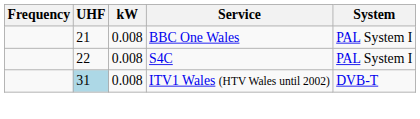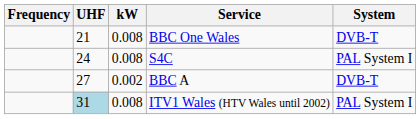 <table class="wikitable sortable">
 <tr>
 <th>Frequency</th>
 <th>UHF</th>
 <th>kW</th>
 <th>Service</th>
 <th>System</th>
 </tr>
 <tr>
 <td></td>
 <td>21</td>
 <td>0.008</td>
 <td><a href='#'>BBC One Wales</a></td>
-<td><a href='#'>PAL</a> System I</td>
+<td><a href='#'>DVB-T</a></td>
 </tr>
 <tr>
 <td></td>
-<td>22</td>
+<td>24</td>
 <td>0.008</td>
 <td><a href='#'>S4C</a></td>
 <td><a href='#'>PAL</a> System I</td>
 </tr>
 <tr>
 <td></td>
+<td>27</td>
+<td>0.002</td>
+<td><a href='#'>BBC</a> A</td>
+<td><a href='#'>DVB-T</a></td>
+</tr>
+<tr>
+<td></td>
 <td style="background: lightblue;">31</td>
 <td>0.008</td>
 <td><a href='#'>ITV1 Wales</a> <small>(HTV Wales until 2002)</small></td>
-<td><a href='#'>DVB-T</a></td>
+<td><a href='#'>PAL</a> System I</td>
 </tr>
 </table>
